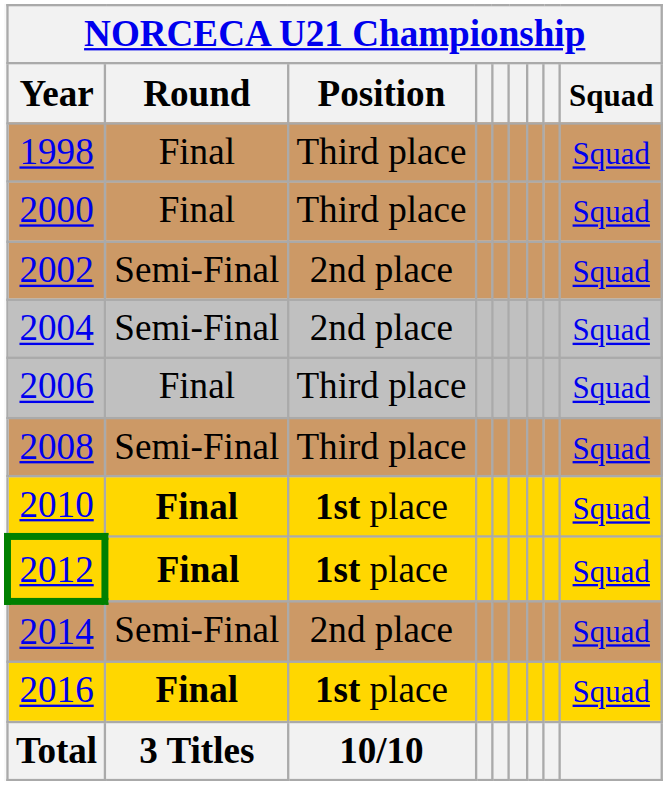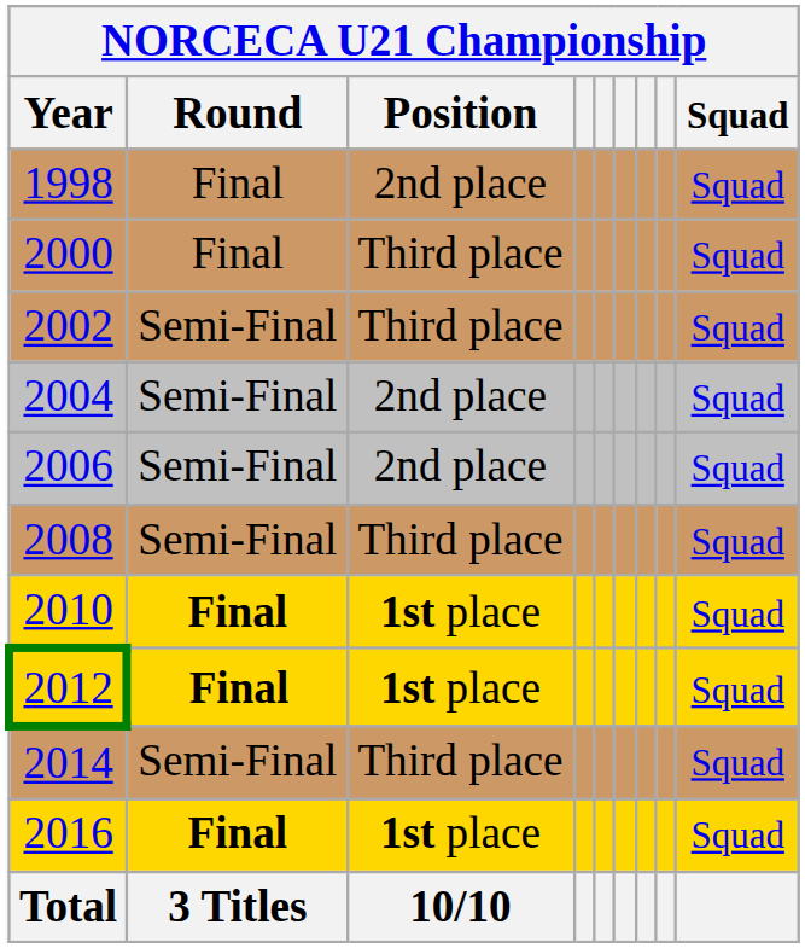 <table class="wikitable" style="text-align: center;">
 <tr>
 <th colspan=9><a href='#'>NORCECA U21 Championship</a></th>
 </tr>
 <tr>
 <th>Year</th>
 <th>Round</th>
 <th>Position</th>
 <th></th>
 <th></th>
 <th></th>
 <th></th>
 <th></th>
 <th><small>Squad</small></th>
 </tr>
 <tr bgcolor=CC9966>
 <td> <a href='#'>1998</a></td>
 <td>Final</td>
-<td>Third place</td>
+<td>2nd place</td>
 <td></td>
 <td></td>
 <td></td>
 <td></td>
 <td></td>
 <td><small><a href='#'>Squad</a></small></td>
 </tr>
 <tr bgcolor=CC9966>
 <td> <a href='#'>2000</a></td>
 <td>Final</td>
 <td>Third place</td>
 <td></td>
 <td></td>
 <td></td>
 <td></td>
 <td></td>
 <td><small><a href='#'>Squad</a></small></td>
 </tr>
 <tr bgcolor=CC9966>
 <td> <a href='#'>2002</a></td>
 <td>Semi-Final</td>
-<td>2nd place</td>
+<td>Third place</td>
 <td></td>
 <td></td>
 <td></td>
 <td></td>
 <td></td>
 <td><small><a href='#'>Squad</a></small></td>
 </tr>
 <tr bgcolor=silver>
 <td> <a href='#'>2004</a></td>
 <td>Semi-Final</td>
 <td>2nd place</td>
 <td></td>
 <td></td>
 <td></td>
 <td></td>
 <td></td>
 <td><small><a href='#'>Squad</a></small></td>
 </tr>
 <tr bgcolor=silver>
 <td> <a href='#'>2006</a></td>
-<td>Final</td>
-<td>Third place</td>
+<td>Semi-Final</td>
+<td>2nd place</td>
 <td></td>
 <td></td>
 <td></td>
 <td></td>
 <td></td>
 <td><small><a href='#'>Squad</a></small></td>
 </tr>
 <tr bgcolor=CC9966>
 <td> <a href='#'>2008</a></td>
 <td>Semi-Final</td>
 <td>Third place</td>
 <td></td>
 <td></td>
 <td></td>
 <td></td>
 <td></td>
 <td><small><a href='#'>Squad</a></small></td>
 </tr>
 <tr bgcolor=gold>
 <td> <a href='#'>2010</a></td>
 <td><strong>Final</strong></td>
 <td><strong>1st</strong> place</td>
 <td></td>
 <td></td>
 <td></td>
 <td></td>
 <td></td>
 <td><small><a href='#'>Squad</a></small></td>
 </tr>
 <tr bgcolor=gold>
 <td style="border:3px solid green"> <a href='#'>2012</a></td>
 <td><strong>Final</strong></td>
 <td><strong>1st</strong> place</td>
 <td></td>
 <td></td>
 <td></td>
 <td></td>
 <td></td>
 <td><small><a href='#'>Squad</a></small></td>
 </tr>
 <tr bgcolor=CC9966>
 <td> <a href='#'>2014</a></td>
 <td>Semi-Final</td>
-<td>2nd place</td>
+<td>Third place</td>
 <td></td>
 <td></td>
 <td></td>
 <td></td>
 <td></td>
 <td><small><a href='#'>Squad</a></small></td>
 </tr>
 <tr bgcolor=gold>
 <td> <a href='#'>2016</a></td>
 <td><strong>Final</strong></td>
 <td><strong>1st</strong> place</td>
 <td></td>
 <td></td>
 <td></td>
 <td></td>
 <td></td>
 <td><small> <a href='#'>Squad</a></small></td>
 </tr>
 <tr>
 <th>Total</th>
 <th>3 Titles</th>
 <th>10/10</th>
 <th></th>
 <th></th>
 <th></th>
 <th></th>
 <th></th>
 <th></th>
 </tr>
 </table>
